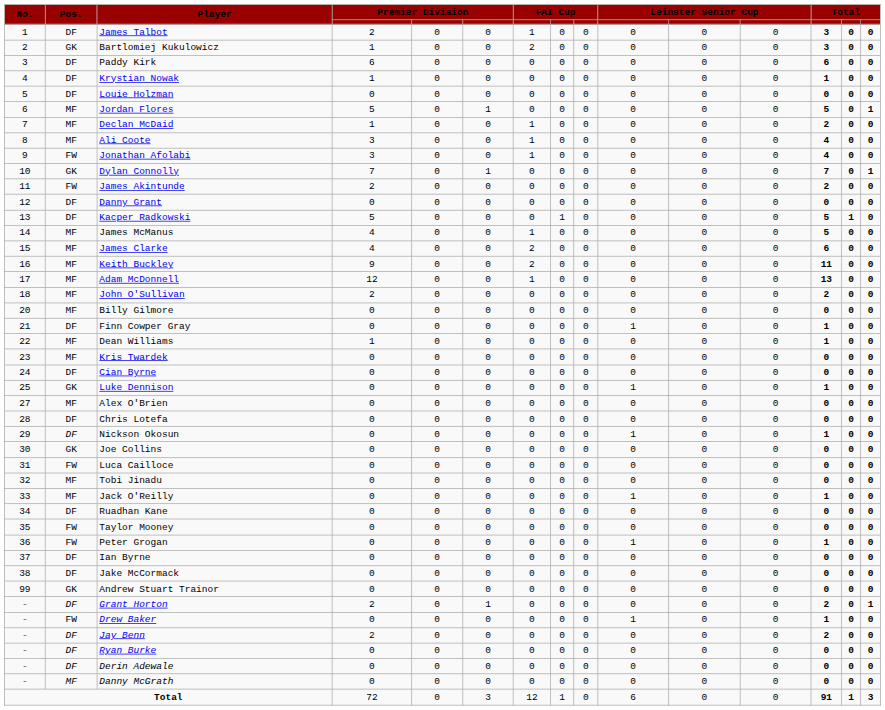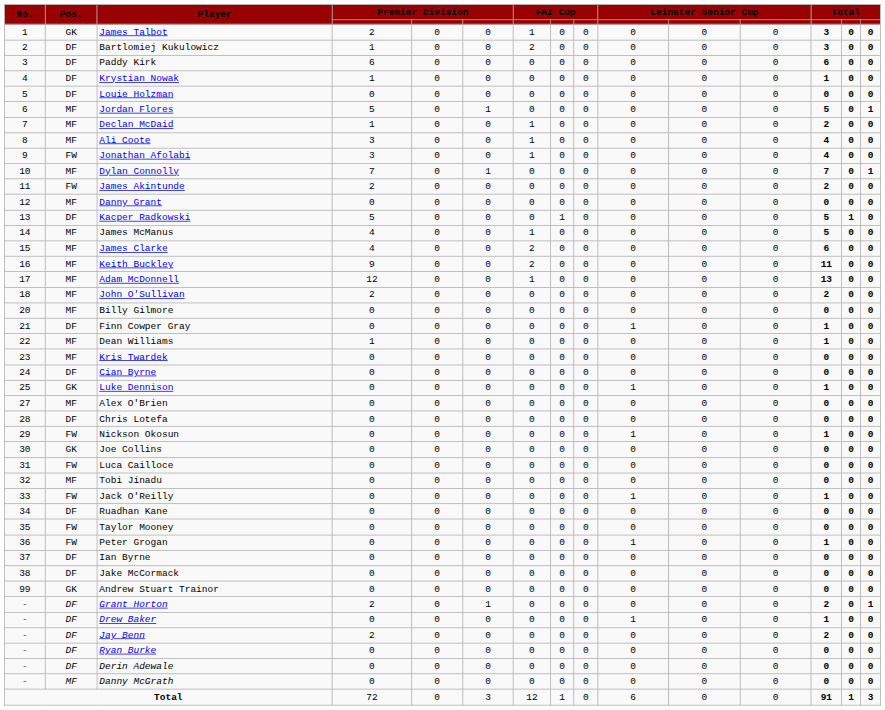 <table class="wikitable" style="text-align:center;width:95%;">
 <tr>
 <th rowspan=2 style=background:#990000;color:#000000>No.</th>
 <th rowspan=2 style=background:#990000;color:#000000>Pos.</th>
 <th rowspan=2 style=background:#990000;color:#000000>Player</th>
 <th colspan=3 style=background:#990000;color:#000000>Premier Division</th>
 <th colspan=3 style=background:#990000;color:#000000>FAI Cup</th>
 <th colspan=3 style=background:#990000;color:#000000>Leinster Senior Cup</th>
 <th colspan=3 style=background:#990000;color:#000000>Total</th>
 </tr>
 <tr>
 <th style=background:#990000;color:#000000></th>
 <th style=background:#990000;color:#000000></th>
 <th style=background:#990000;color:#000000></th>
 <th style=background:#990000;color:#000000></th>
 <th style=background:#990000;color:#000000></th>
 <th style=background:#990000;color:#000000></th>
 <th style=background:#990000;color:#000000></th>
 <th style=background:#990000;color:#000000></th>
 <th style=background:#990000;color:#000000></th>
 <th style=background:#990000;color:#000000></th>
 <th style=background:#990000;color:#000000></th>
 <th style=background:#990000;color:#000000></th>
 </tr>
 <tr>
 <td>1</td>
-<td>DF</td>
+<td>GK</td>
 <td align=left> <a href='#'>James Talbot</a></td>
 <td>2</td>
 <td>0</td>
 <td>0</td>
 <td>1</td>
 <td>0</td>
 <td>0</td>
 <td>0</td>
 <td>0</td>
 <td>0</td>
 <td><strong>3</strong></td>
 <td><strong>0</strong></td>
 <td><strong>0</strong></td>
 </tr>
 <tr>
 <td>2</td>
-<td>GK</td>
+<td>DF</td>
 <td align=left> Bartlomiej Kukulowicz</td>
 <td>1</td>
 <td>0</td>
 <td>0</td>
 <td>2</td>
 <td>0</td>
 <td>0</td>
 <td>0</td>
 <td>0</td>
 <td>0</td>
 <td><strong>3</strong></td>
 <td><strong>0</strong></td>
 <td><strong>0</strong></td>
 </tr>
 <tr>
 <td>3</td>
 <td>DF</td>
 <td align=left> Paddy Kirk</td>
 <td>6</td>
 <td>0</td>
 <td>0</td>
 <td>0</td>
 <td>0</td>
 <td>0</td>
 <td>0</td>
 <td>0</td>
 <td>0</td>
 <td><strong>6</strong></td>
 <td><strong>0</strong></td>
 <td><strong>0</strong></td>
 </tr>
 <tr>
 <td>4</td>
 <td>DF</td>
 <td align=left> <a href='#'>Krystian Nowak</a></td>
 <td>1</td>
 <td>0</td>
 <td>0</td>
 <td>0</td>
 <td>0</td>
 <td>0</td>
 <td>0</td>
 <td>0</td>
 <td>0</td>
 <td><strong>1</strong></td>
 <td><strong>0</strong></td>
 <td><strong>0</strong></td>
 </tr>
 <tr>
 <td>5</td>
 <td>DF</td>
 <td align=left> <a href='#'>Louie Holzman</a></td>
 <td>0</td>
 <td>0</td>
 <td>0</td>
 <td>0</td>
 <td>0</td>
 <td>0</td>
 <td>0</td>
 <td>0</td>
 <td>0</td>
 <td><strong>0</strong></td>
 <td><strong>0</strong></td>
 <td><strong>0</strong></td>
 </tr>
 <tr>
 <td>6</td>
 <td>MF</td>
 <td align=left> <a href='#'>Jordan Flores</a></td>
 <td>5</td>
 <td>0</td>
 <td>1</td>
 <td>0</td>
 <td>0</td>
 <td>0</td>
 <td>0</td>
 <td>0</td>
 <td>0</td>
 <td><strong>5</strong></td>
 <td><strong>0</strong></td>
 <td><strong>1</strong></td>
 </tr>
 <tr>
 <td>7</td>
 <td>MF</td>
 <td align=left> <a href='#'>Declan McDaid</a></td>
 <td>1</td>
 <td>0</td>
 <td>0</td>
 <td>1</td>
 <td>0</td>
 <td>0</td>
 <td>0</td>
 <td>0</td>
 <td>0</td>
 <td><strong>2</strong></td>
 <td><strong>0</strong></td>
 <td><strong>0</strong></td>
 </tr>
 <tr>
 <td>8</td>
 <td>MF</td>
 <td align=left> <a href='#'>Ali Coote</a></td>
 <td>3</td>
 <td>0</td>
 <td>0</td>
 <td>1</td>
 <td>0</td>
 <td>0</td>
 <td>0</td>
 <td>0</td>
 <td>0</td>
 <td><strong>4</strong></td>
 <td><strong>0</strong></td>
 <td><strong>0</strong></td>
 </tr>
 <tr>
 <td>9</td>
 <td>FW</td>
 <td align=left> <a href='#'>Jonathan Afolabi</a></td>
 <td>3</td>
 <td>0</td>
 <td>0</td>
 <td>1</td>
 <td>0</td>
 <td>0</td>
 <td>0</td>
 <td>0</td>
 <td>0</td>
 <td><strong>4</strong></td>
 <td><strong>0</strong></td>
 <td><strong>0</strong></td>
 </tr>
 <tr>
 <td>10</td>
-<td>GK</td>
+<td>MF</td>
 <td align=left> <a href='#'>Dylan Connolly</a></td>
 <td>7</td>
 <td>0</td>
 <td>1</td>
 <td>0</td>
 <td>0</td>
 <td>0</td>
 <td>0</td>
 <td>0</td>
 <td>0</td>
 <td><strong>7</strong></td>
 <td><strong>0</strong></td>
 <td><strong>1</strong></td>
 </tr>
 <tr>
 <td>11</td>
 <td>FW</td>
 <td align=left> <a href='#'>James Akintunde</a></td>
 <td>2</td>
 <td>0</td>
 <td>0</td>
 <td>0</td>
 <td>0</td>
 <td>0</td>
 <td>0</td>
 <td>0</td>
 <td>0</td>
 <td><strong>2</strong></td>
 <td><strong>0</strong></td>
 <td><strong>0</strong></td>
 </tr>
 <tr>
 <td>12</td>
-<td>DF</td>
+<td>MF</td>
 <td align=left> <a href='#'>Danny Grant</a></td>
 <td>0</td>
 <td>0</td>
 <td>0</td>
 <td>0</td>
 <td>0</td>
 <td>0</td>
 <td>0</td>
 <td>0</td>
 <td>0</td>
 <td><strong>0</strong></td>
 <td><strong>0</strong></td>
 <td><strong>0</strong></td>
 </tr>
 <tr>
 <td>13</td>
 <td>DF</td>
 <td align=left> <a href='#'>Kacper Radkowski</a></td>
 <td>5</td>
 <td>0</td>
 <td>0</td>
 <td>0</td>
 <td>1</td>
 <td>0</td>
 <td>0</td>
 <td>0</td>
 <td>0</td>
 <td><strong>5</strong></td>
 <td><strong>1</strong></td>
 <td><strong>0</strong></td>
 </tr>
 <tr>
 <td>14</td>
 <td>MF</td>
 <td align=left> James McManus</td>
 <td>4</td>
 <td>0</td>
 <td>0</td>
 <td>1</td>
 <td>0</td>
 <td>0</td>
 <td>0</td>
 <td>0</td>
 <td>0</td>
 <td><strong>5</strong></td>
 <td><strong>0</strong></td>
 <td><strong>0</strong></td>
 </tr>
 <tr>
 <td>15</td>
 <td>MF</td>
 <td align=left> <a href='#'>James Clarke</a></td>
 <td>4</td>
 <td>0</td>
 <td>0</td>
 <td>2</td>
 <td>0</td>
 <td>0</td>
 <td>0</td>
 <td>0</td>
 <td>0</td>
 <td><strong>6</strong></td>
 <td><strong>0</strong></td>
 <td><strong>0</strong></td>
 </tr>
 <tr>
 <td>16</td>
 <td>MF</td>
 <td align=left> <a href='#'>Keith Buckley</a></td>
 <td>9</td>
 <td>0</td>
 <td>0</td>
 <td>2</td>
 <td>0</td>
 <td>0</td>
 <td>0</td>
 <td>0</td>
 <td>0</td>
 <td><strong>11</strong></td>
 <td><strong>0</strong></td>
 <td><strong>0</strong></td>
 </tr>
 <tr>
 <td>17</td>
 <td>MF</td>
 <td align=left> <a href='#'>Adam McDonnell</a></td>
 <td>12</td>
 <td>0</td>
 <td>0</td>
 <td>1</td>
 <td>0</td>
 <td>0</td>
 <td>0</td>
 <td>0</td>
 <td>0</td>
 <td><strong>13</strong></td>
 <td><strong>0</strong></td>
 <td><strong>0</strong></td>
 </tr>
 <tr>
 <td>18</td>
 <td>MF</td>
 <td align=left> <a href='#'>John O'Sullivan</a></td>
 <td>2</td>
 <td>0</td>
 <td>0</td>
 <td>0</td>
 <td>0</td>
 <td>0</td>
 <td>0</td>
 <td>0</td>
 <td>0</td>
 <td><strong>2</strong></td>
 <td><strong>0</strong></td>
 <td><strong>0</strong></td>
 </tr>
 <tr>
 <td>20</td>
 <td>MF</td>
 <td align=left> Billy Gilmore</td>
 <td>0</td>
 <td>0</td>
 <td>0</td>
 <td>0</td>
 <td>0</td>
 <td>0</td>
 <td>0</td>
 <td>0</td>
 <td>0</td>
 <td><strong>0</strong></td>
 <td><strong>0</strong></td>
 <td><strong>0</strong></td>
 </tr>
 <tr>
 <td>21</td>
 <td>DF</td>
 <td align=left> Finn Cowper Gray</td>
 <td>0</td>
 <td>0</td>
 <td>0</td>
 <td>0</td>
 <td>0</td>
 <td>0</td>
 <td>1</td>
 <td>0</td>
 <td>0</td>
 <td><strong>1</strong></td>
 <td><strong>0</strong></td>
 <td><strong>0</strong></td>
 </tr>
 <tr>
 <td>22</td>
 <td>MF</td>
 <td align=left> Dean Williams</td>
 <td>1</td>
 <td>0</td>
 <td>0</td>
 <td>0</td>
 <td>0</td>
 <td>0</td>
 <td>0</td>
 <td>0</td>
 <td>0</td>
 <td><strong>1</strong></td>
 <td><strong>0</strong></td>
 <td><strong>0</strong></td>
 </tr>
 <tr>
 <td>23</td>
 <td>MF</td>
 <td align=left> <a href='#'>Kris Twardek</a></td>
 <td>0</td>
 <td>0</td>
 <td>0</td>
 <td>0</td>
 <td>0</td>
 <td>0</td>
 <td>0</td>
 <td>0</td>
 <td>0</td>
 <td><strong>0</strong></td>
 <td><strong>0</strong></td>
 <td><strong>0</strong></td>
 </tr>
 <tr>
 <td>24</td>
 <td>DF</td>
 <td align=left> <a href='#'>Cian Byrne</a></td>
 <td>0</td>
 <td>0</td>
 <td>0</td>
 <td>0</td>
 <td>0</td>
 <td>0</td>
 <td>0</td>
 <td>0</td>
 <td>0</td>
 <td><strong>0</strong></td>
 <td><strong>0</strong></td>
 <td><strong>0</strong></td>
 </tr>
 <tr>
 <td>25</td>
 <td>GK</td>
 <td align=left> <a href='#'>Luke Dennison</a></td>
 <td>0</td>
 <td>0</td>
 <td>0</td>
 <td>0</td>
 <td>0</td>
 <td>0</td>
 <td>1</td>
 <td>0</td>
 <td>0</td>
 <td><strong>1</strong></td>
 <td><strong>0</strong></td>
 <td><strong>0</strong></td>
 </tr>
 <tr>
 <td>27</td>
 <td>MF</td>
 <td align=left> Alex O'Brien</td>
 <td>0</td>
 <td>0</td>
 <td>0</td>
 <td>0</td>
 <td>0</td>
 <td>0</td>
 <td>0</td>
 <td>0</td>
 <td>0</td>
 <td><strong>0</strong></td>
 <td><strong>0</strong></td>
 <td><strong>0</strong></td>
 </tr>
 <tr>
 <td>28</td>
 <td>DF</td>
 <td align=left> Chris Lotefa</td>
 <td>0</td>
 <td>0</td>
 <td>0</td>
 <td>0</td>
 <td>0</td>
 <td>0</td>
 <td>0</td>
 <td>0</td>
 <td>0</td>
 <td><strong>0</strong></td>
 <td><strong>0</strong></td>
 <td><strong>0</strong></td>
 </tr>
 <tr>
 <td>29</td>
-<td><em>DF</em></td>
+<td>FW</td>
 <td align=left> Nickson Okosun</td>
 <td>0</td>
 <td>0</td>
 <td>0</td>
 <td>0</td>
 <td>0</td>
 <td>0</td>
 <td>1</td>
 <td>0</td>
 <td>0</td>
 <td><strong>1</strong></td>
 <td><strong>0</strong></td>
 <td><strong>0</strong></td>
 </tr>
 <tr>
 <td>30</td>
 <td>GK</td>
 <td align=left> Joe Collins</td>
 <td>0</td>
 <td>0</td>
 <td>0</td>
 <td>0</td>
 <td>0</td>
 <td>0</td>
 <td>0</td>
 <td>0</td>
 <td>0</td>
 <td><strong>0</strong></td>
 <td><strong>0</strong></td>
 <td><strong>0</strong></td>
 </tr>
 <tr>
 <td>31</td>
 <td>FW</td>
 <td align=left> Luca Cailloce</td>
 <td>0</td>
 <td>0</td>
 <td>0</td>
 <td>0</td>
 <td>0</td>
 <td>0</td>
 <td>0</td>
 <td>0</td>
 <td>0</td>
 <td><strong>0</strong></td>
 <td><strong>0</strong></td>
 <td><strong>0</strong></td>
 </tr>
 <tr>
 <td>32</td>
 <td>MF</td>
 <td align=left> Tobi Jinadu</td>
 <td>0</td>
 <td>0</td>
 <td>0</td>
 <td>0</td>
 <td>0</td>
 <td>0</td>
 <td>0</td>
 <td>0</td>
 <td>0</td>
 <td><strong>0</strong></td>
 <td><strong>0</strong></td>
 <td><strong>0</strong></td>
 </tr>
 <tr>
 <td>33</td>
-<td>MF</td>
+<td>FW</td>
 <td align=left> Jack O'Reilly</td>
 <td>0</td>
 <td>0</td>
 <td>0</td>
 <td>0</td>
 <td>0</td>
 <td>0</td>
 <td>1</td>
 <td>0</td>
 <td>0</td>
 <td><strong>1</strong></td>
 <td><strong>0</strong></td>
 <td><strong>0</strong></td>
 </tr>
 <tr>
 <td>34</td>
 <td>DF</td>
 <td align=left> Ruadhan Kane</td>
 <td>0</td>
 <td>0</td>
 <td>0</td>
 <td>0</td>
 <td>0</td>
 <td>0</td>
 <td>0</td>
 <td>0</td>
 <td>0</td>
 <td><strong>0</strong></td>
 <td><strong>0</strong></td>
 <td><strong>0</strong></td>
 </tr>
 <tr>
 <td>35</td>
 <td>FW</td>
 <td align=left> Taylor Mooney</td>
 <td>0</td>
 <td>0</td>
 <td>0</td>
 <td>0</td>
 <td>0</td>
 <td>0</td>
 <td>0</td>
 <td>0</td>
 <td>0</td>
 <td><strong>0</strong></td>
 <td><strong>0</strong></td>
 <td><strong>0</strong></td>
 </tr>
 <tr>
 <td>36</td>
 <td>FW</td>
 <td align=left> Peter Grogan</td>
 <td>0</td>
 <td>0</td>
 <td>0</td>
 <td>0</td>
 <td>0</td>
 <td>0</td>
 <td>1</td>
 <td>0</td>
 <td>0</td>
 <td><strong>1</strong></td>
 <td><strong>0</strong></td>
 <td><strong>0</strong></td>
 </tr>
 <tr>
 <td>37</td>
 <td>DF</td>
 <td align=left> Ian Byrne</td>
 <td>0</td>
 <td>0</td>
 <td>0</td>
 <td>0</td>
 <td>0</td>
 <td>0</td>
 <td>0</td>
 <td>0</td>
 <td>0</td>
 <td><strong>0</strong></td>
 <td><strong>0</strong></td>
 <td><strong>0</strong></td>
 </tr>
 <tr>
 <td>38</td>
 <td>DF</td>
 <td align=left> Jake McCormack</td>
 <td>0</td>
 <td>0</td>
 <td>0</td>
 <td>0</td>
 <td>0</td>
 <td>0</td>
 <td>0</td>
 <td>0</td>
 <td>0</td>
 <td><strong>0</strong></td>
 <td><strong>0</strong></td>
 <td><strong>0</strong></td>
 </tr>
 <tr>
 <td>99</td>
 <td>GK</td>
 <td align=left> Andrew Stuart Trainor</td>
 <td>0</td>
 <td>0</td>
 <td>0</td>
 <td>0</td>
 <td>0</td>
 <td>0</td>
 <td>0</td>
 <td>0</td>
 <td>0</td>
 <td><strong>0</strong></td>
 <td><strong>0</strong></td>
 <td><strong>0</strong></td>
 </tr>
 <tr>
 <td><em>-</em></td>
 <td><em> DF </em></td>
 <td align=left> <em><a href='#'>Grant Horton</a> </em></td>
 <td>2</td>
 <td>0</td>
 <td>1</td>
 <td>0</td>
 <td>0</td>
 <td>0</td>
 <td>0</td>
 <td>0</td>
 <td>0</td>
 <td><strong>2</strong></td>
 <td><strong>0</strong></td>
 <td><strong>1</strong></td>
 </tr>
 <tr>
 <td><em>-</em></td>
-<td>FW</td>
+<td><em>DF</em></td>
 <td align=left> <em><a href='#'>Drew Baker</a></em></td>
 <td>0</td>
 <td>0</td>
 <td>0</td>
 <td>0</td>
 <td>0</td>
 <td>0</td>
 <td>1</td>
 <td>0</td>
 <td>0</td>
 <td><strong>1</strong></td>
 <td><strong>0</strong></td>
 <td><strong>0</strong></td>
 </tr>
 <tr>
 <td><em>-</em></td>
 <td><em>DF</em></td>
 <td align=left> <em><a href='#'>Jay Benn</a></em></td>
 <td>2</td>
 <td>0</td>
 <td>0</td>
 <td>0</td>
 <td>0</td>
 <td>0</td>
 <td>0</td>
 <td>0</td>
 <td>0</td>
 <td><strong>2</strong></td>
 <td><strong>0</strong></td>
 <td><strong>0</strong></td>
 </tr>
 <tr>
 <td><em>-</em></td>
 <td><em>DF</em></td>
 <td align=left> <em><a href='#'>Ryan Burke</a></em></td>
 <td>0</td>
 <td>0</td>
 <td>0</td>
 <td>0</td>
 <td>0</td>
 <td>0</td>
 <td>0</td>
 <td>0</td>
 <td>0</td>
 <td><strong>0</strong></td>
 <td><strong>0</strong></td>
 <td><strong>0</strong></td>
 </tr>
 <tr>
 <td><em>-</em></td>
 <td><em>DF</em></td>
 <td align=left> <em>Derin Adewale</em></td>
 <td>0</td>
 <td>0</td>
 <td>0</td>
 <td>0</td>
 <td>0</td>
 <td>0</td>
 <td>0</td>
 <td>0</td>
 <td>0</td>
 <td><strong>0</strong></td>
 <td><strong>0</strong></td>
 <td><strong>0</strong></td>
 </tr>
 <tr>
 <td><em>-</em></td>
 <td><em>MF</em></td>
 <td align=left> <em>Danny McGrath</em></td>
 <td>0</td>
 <td>0</td>
 <td>0</td>
 <td>0</td>
 <td>0</td>
 <td>0</td>
 <td>0</td>
 <td>0</td>
 <td>0</td>
 <td><strong>0</strong></td>
 <td><strong>0</strong></td>
 <td><strong>0</strong></td>
 </tr>
 <tr>
 <td colspan=3><strong>Total</strong></td>
 <td>72</td>
 <td>0</td>
 <td>3</td>
 <td>12</td>
 <td>1</td>
 <td>0</td>
 <td>6</td>
 <td>0</td>
 <td>0</td>
 <td><strong>91</strong></td>
 <td><strong>1</strong></td>
 <td><strong>3</strong></td>
 </tr>
 </table>
